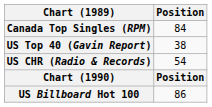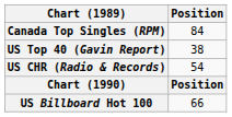 <table class="wikitable sortable plainrowheaders" style="text-align:center">
 <tr>
 <th scope="col">Chart (1989)</th>
 <th scope="col">Position</th>
 </tr>
 <tr>
 <th scope="row">Canada Top Singles (<em>RPM</em>)</th>
 <td>84</td>
 </tr>
 <tr>
 <th scope="row">US Top 40 (<em>Gavin Report</em>)</th>
 <td>38</td>
 </tr>
 <tr>
 <th scope="row">US CHR (<em>Radio & Records</em>)</th>
 <td>54</td>
 </tr>
 <tr>
 <th scope="col">Chart (1990)</th>
 <th scope="col">Position</th>
 </tr>
 <tr>
 <th scope="row">US <em>Billboard</em> Hot 100</th>
-<td>86</td>
+<td>66</td>
 </tr>
 </table>
